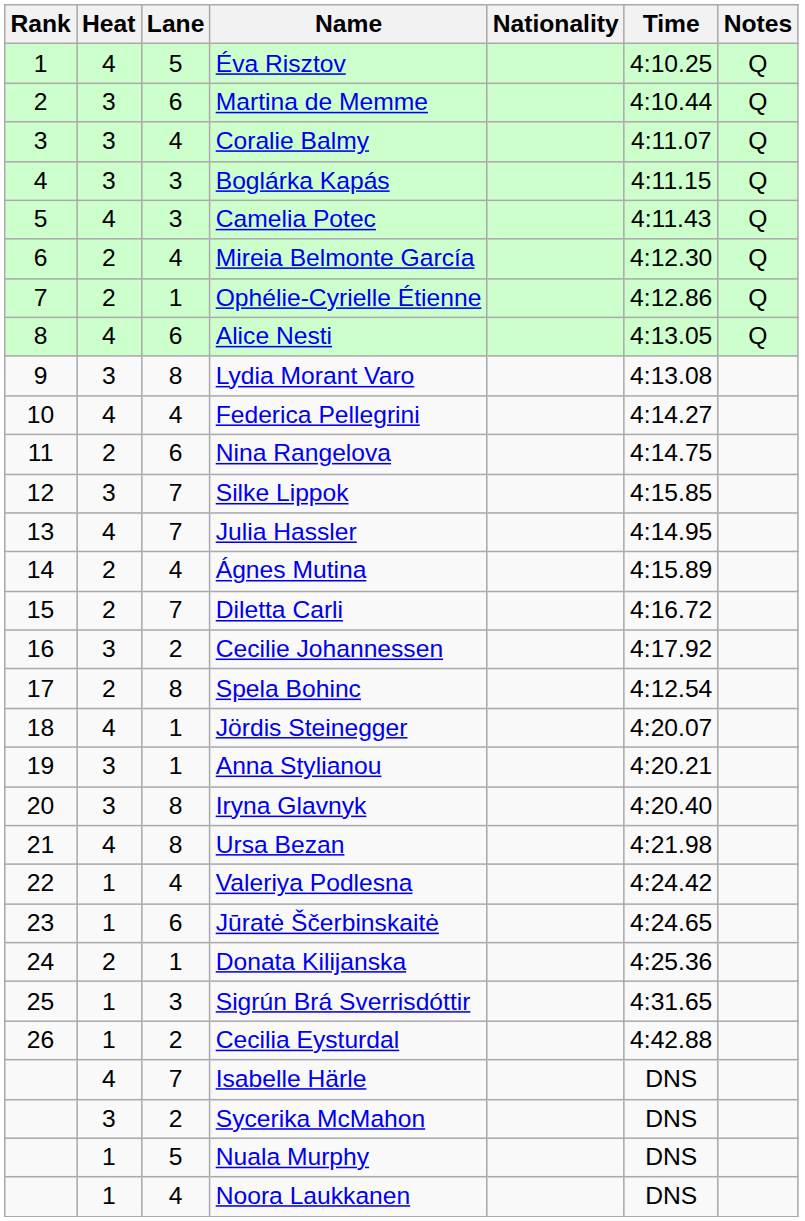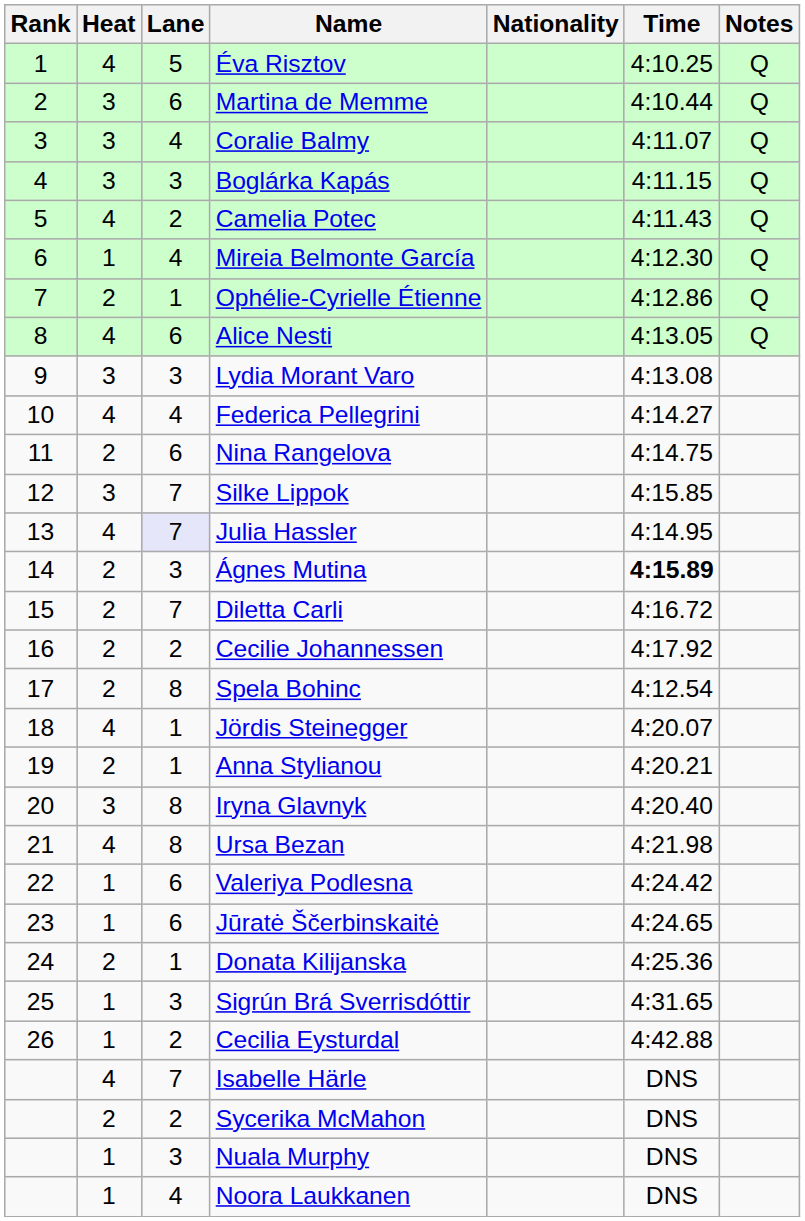 <table class="wikitable sortable" style="text-align:center">
 <tr>
 <th>Rank</th>
 <th>Heat</th>
 <th>Lane</th>
 <th>Name</th>
 <th>Nationality</th>
 <th>Time</th>
 <th>Notes</th>
 </tr>
 <tr bgcolor=ccffcc>
 <td>1</td>
 <td>4</td>
 <td>5</td>
 <td align=left><a href='#'>Éva Risztov</a></td>
 <td align=left></td>
 <td>4:10.25</td>
 <td>Q</td>
 </tr>
 <tr bgcolor=ccffcc>
 <td>2</td>
 <td>3</td>
 <td>6</td>
 <td align=left><a href='#'>Martina de Memme</a></td>
 <td align=left></td>
 <td>4:10.44</td>
 <td>Q</td>
 </tr>
 <tr bgcolor=ccffcc>
 <td>3</td>
 <td>3</td>
 <td>4</td>
 <td align=left><a href='#'>Coralie Balmy</a></td>
 <td align=left></td>
 <td>4:11.07</td>
 <td>Q</td>
 </tr>
 <tr bgcolor=ccffcc>
 <td>4</td>
 <td>3</td>
 <td>3</td>
 <td align=left><a href='#'>Boglárka Kapás</a></td>
 <td align=left></td>
 <td>4:11.15</td>
 <td>Q</td>
 </tr>
 <tr bgcolor=ccffcc>
 <td>5</td>
 <td>4</td>
-<td>3</td>
+<td>2</td>
 <td align=left><a href='#'>Camelia Potec</a></td>
 <td align=left></td>
 <td>4:11.43</td>
 <td>Q</td>
 </tr>
 <tr bgcolor=ccffcc>
 <td>6</td>
-<td>2</td>
+<td>1</td>
 <td>4</td>
 <td align=left><a href='#'>Mireia Belmonte García</a></td>
 <td align=left></td>
 <td>4:12.30</td>
 <td>Q</td>
 </tr>
 <tr bgcolor=ccffcc>
 <td>7</td>
 <td>2</td>
 <td>1</td>
 <td align=left><a href='#'>Ophélie-Cyrielle Étienne</a></td>
 <td align=left></td>
 <td>4:12.86</td>
 <td>Q</td>
 </tr>
 <tr bgcolor=ccffcc>
 <td>8</td>
 <td>4</td>
 <td>6</td>
 <td align=left><a href='#'>Alice Nesti</a></td>
 <td align=left></td>
 <td>4:13.05</td>
 <td>Q</td>
 </tr>
 <tr>
 <td>9</td>
 <td>3</td>
-<td>8</td>
+<td>3</td>
 <td align=left><a href='#'>Lydia Morant Varo</a></td>
 <td align=left></td>
 <td>4:13.08</td>
 <td></td>
 </tr>
 <tr>
 <td>10</td>
 <td>4</td>
 <td>4</td>
 <td align=left><a href='#'>Federica Pellegrini</a></td>
 <td align=left></td>
 <td>4:14.27</td>
 <td></td>
 </tr>
 <tr>
 <td>11</td>
 <td>2</td>
 <td>6</td>
 <td align=left><a href='#'>Nina Rangelova</a></td>
 <td align=left></td>
 <td>4:14.75</td>
 <td></td>
 </tr>
 <tr>
 <td>12</td>
 <td>3</td>
 <td>7</td>
 <td align=left><a href='#'>Silke Lippok</a></td>
 <td align=left></td>
 <td>4:15.85</td>
 <td></td>
 </tr>
 <tr>
 <td>13</td>
 <td>4</td>
-<td>7</td>
+<td style="background: lavender;">7</td>
 <td align=left><a href='#'>Julia Hassler</a></td>
 <td align=left></td>
 <td>4:14.95</td>
 <td></td>
 </tr>
 <tr>
 <td>14</td>
 <td>2</td>
-<td>4</td>
+<td>3</td>
 <td align=left><a href='#'>Ágnes Mutina</a></td>
 <td align=left></td>
-<td>4:15.89</td>
+<td><strong>4:15.89</strong></td>
 <td></td>
 </tr>
 <tr>
 <td>15</td>
 <td>2</td>
 <td>7</td>
 <td align=left><a href='#'>Diletta Carli</a></td>
 <td align=left></td>
 <td>4:16.72</td>
 <td></td>
 </tr>
 <tr>
 <td>16</td>
-<td>3</td>
+<td>2</td>
 <td>2</td>
 <td align=left><a href='#'>Cecilie Johannessen</a></td>
 <td align=left></td>
 <td>4:17.92</td>
 <td></td>
 </tr>
 <tr>
 <td>17</td>
 <td>2</td>
 <td>8</td>
 <td align=left><a href='#'>Spela Bohinc</a></td>
 <td align=left></td>
 <td>4:12.54</td>
 <td></td>
 </tr>
 <tr>
 <td>18</td>
 <td>4</td>
 <td>1</td>
 <td align=left><a href='#'>Jördis Steinegger</a></td>
 <td align=left></td>
 <td>4:20.07</td>
 <td></td>
 </tr>
 <tr>
 <td>19</td>
-<td>3</td>
+<td>2</td>
 <td>1</td>
 <td align=left><a href='#'>Anna Stylianou</a></td>
 <td align=left></td>
 <td>4:20.21</td>
 <td></td>
 </tr>
 <tr>
 <td>20</td>
 <td>3</td>
 <td>8</td>
 <td align=left><a href='#'>Iryna Glavnyk</a></td>
 <td align=left></td>
 <td>4:20.40</td>
 <td></td>
 </tr>
 <tr>
 <td>21</td>
 <td>4</td>
 <td>8</td>
 <td align=left><a href='#'>Ursa Bezan</a></td>
 <td align=left></td>
 <td>4:21.98</td>
 <td></td>
 </tr>
 <tr>
 <td>22</td>
 <td>1</td>
-<td>4</td>
+<td>6</td>
 <td align=left><a href='#'>Valeriya Podlesna</a></td>
 <td align=left></td>
 <td>4:24.42</td>
 <td></td>
 </tr>
 <tr>
 <td>23</td>
 <td>1</td>
 <td>6</td>
 <td align=left><a href='#'>Jūratė Ščerbinskaitė</a></td>
 <td align=left></td>
 <td>4:24.65</td>
 <td></td>
 </tr>
 <tr>
 <td>24</td>
 <td>2</td>
 <td>1</td>
 <td align=left><a href='#'>Donata Kilijanska</a></td>
 <td align=left></td>
 <td>4:25.36</td>
 <td></td>
 </tr>
 <tr>
 <td>25</td>
 <td>1</td>
 <td>3</td>
 <td align=left><a href='#'>Sigrún Brá Sverrisdóttir</a></td>
 <td align=left></td>
 <td>4:31.65</td>
 <td></td>
 </tr>
 <tr>
 <td>26</td>
 <td>1</td>
 <td>2</td>
 <td align=left><a href='#'>Cecilia Eysturdal</a></td>
 <td align=left></td>
 <td>4:42.88</td>
 <td></td>
 </tr>
 <tr>
 <td></td>
 <td>4</td>
 <td>7</td>
 <td align=left><a href='#'>Isabelle Härle</a></td>
 <td align=left></td>
 <td>DNS</td>
 <td></td>
 </tr>
 <tr>
 <td></td>
-<td>3</td>
+<td>2</td>
 <td>2</td>
 <td align=left><a href='#'>Sycerika McMahon</a></td>
 <td align=left></td>
 <td>DNS</td>
 <td></td>
 </tr>
 <tr>
 <td></td>
 <td>1</td>
-<td>5</td>
+<td>3</td>
 <td align=left><a href='#'>Nuala Murphy</a></td>
 <td align=left></td>
 <td>DNS</td>
 <td></td>
 </tr>
 <tr>
 <td></td>
 <td>1</td>
 <td>4</td>
 <td align=left><a href='#'>Noora Laukkanen</a></td>
 <td align=left></td>
 <td>DNS</td>
 <td></td>
 </tr>
 </table>
